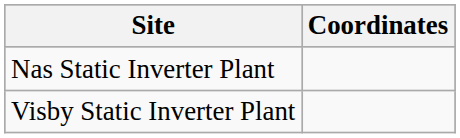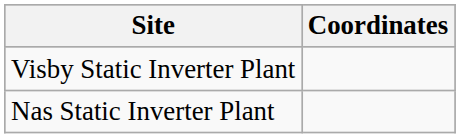 <table class="wikitable sortable">
 <tr>
 <th>Site</th>
 <th>Coordinates</th>
 </tr>
 <tr>
+<td>Visby Static Inverter Plant</td>
+<td></td>
+</tr>
+<tr>
 <td>Nas Static Inverter Plant</td>
 <td></td>
 </tr>
-<tr>
-<td>Visby Static Inverter Plant</td>
-<td></td>
-</tr>
 </table>
